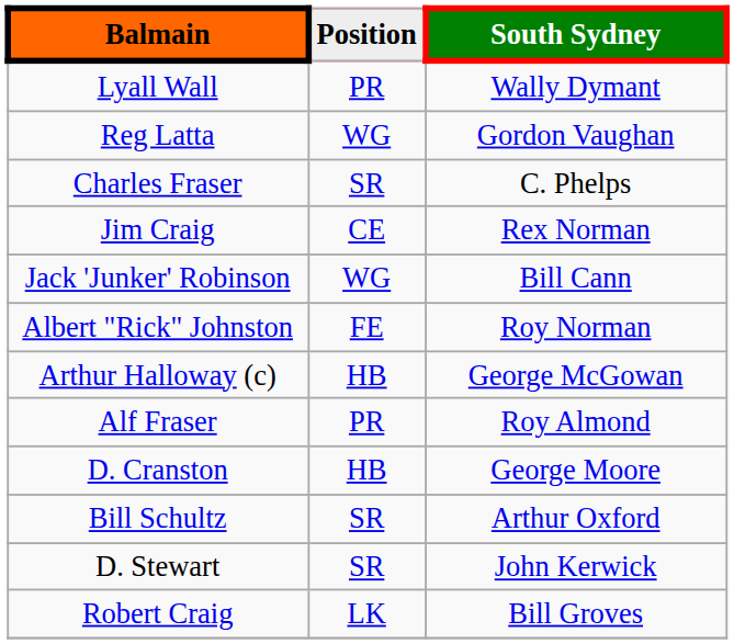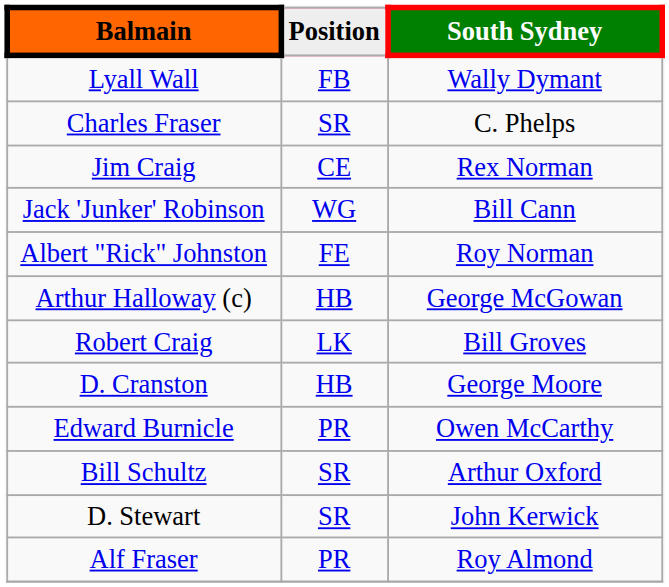 <table align="right" class="wikitable" style="font-size:90%; margin-left:1em">
 <tr bgcolor="#FF0033">
 <th style="width:140px; border:3px solid black; background: #f60; color: black">Balmain</th>
 <th style="width:40px; text-align:center; background:#eee; color:black;">Position</th>
 <th style="width:140px; border:3px solid red; background: green; color: white">South Sydney</th>
 </tr>
 <tr align=center>
 <td><a href='#'>Lyall Wall</a></td>
-<td><a href='#'>PR</a></td>
+<td><a href='#'>FB</a></td>
 <td><a href='#'>Wally Dymant</a></td>
-</tr>
-<tr align=center>
-<td><a href='#'>Reg Latta</a></td>
-<td><a href='#'>WG</a></td>
-<td><a href='#'>Gordon Vaughan</a></td>
 </tr>
 <tr align=center>
 <td><a href='#'>Charles Fraser</a></td>
 <td><a href='#'>SR</a></td>
 <td>C. Phelps</td>
 </tr>
 <tr align=center>
 <td><a href='#'>Jim Craig</a></td>
 <td><a href='#'>CE</a></td>
 <td><a href='#'>Rex Norman</a></td>
 </tr>
 <tr align=center>
 <td><a href='#'>Jack 'Junker' Robinson</a></td>
 <td><a href='#'>WG</a></td>
 <td><a href='#'>Bill Cann</a></td>
 </tr>
 <tr align=center>
 <td><a href='#'>Albert "Rick" Johnston</a></td>
 <td><a href='#'>FE</a></td>
 <td><a href='#'>Roy Norman</a></td>
 </tr>
 <tr align=center>
 <td><a href='#'>Arthur Halloway</a> (c)</td>
 <td><a href='#'>HB</a></td>
 <td><a href='#'>George McGowan</a></td>
 </tr>
 <tr align=center>
-<td><a href='#'>Alf Fraser</a></td>
-<td><a href='#'>PR</a></td>
-<td><a href='#'>Roy Almond</a></td>
+<td><a href='#'>Robert Craig</a></td>
+<td><a href='#'>LK</a></td>
+<td><a href='#'>Bill Groves</a></td>
 </tr>
 <tr align=center>
 <td><a href='#'>D. Cranston</a></td>
 <td><a href='#'>HB</a></td>
 <td><a href='#'>George Moore</a></td>
+</tr>
+<tr align=center>
+<td><a href='#'>Edward Burnicle</a></td>
+<td><a href='#'>PR</a></td>
+<td><a href='#'>Owen McCarthy</a></td>
 </tr>
 <tr align=center>
 <td><a href='#'>Bill Schultz</a></td>
 <td><a href='#'>SR</a></td>
 <td><a href='#'>Arthur Oxford</a></td>
 </tr>
 <tr align=center>
 <td>D. Stewart</td>
 <td><a href='#'>SR</a></td>
 <td><a href='#'>John Kerwick</a></td>
 </tr>
 <tr align=center>
-<td><a href='#'>Robert Craig</a></td>
-<td><a href='#'>LK</a></td>
-<td><a href='#'>Bill Groves</a></td>
+<td><a href='#'>Alf Fraser</a></td>
+<td><a href='#'>PR</a></td>
+<td><a href='#'>Roy Almond</a></td>
 </tr>
 <tr>
 </tr>
 </table>
